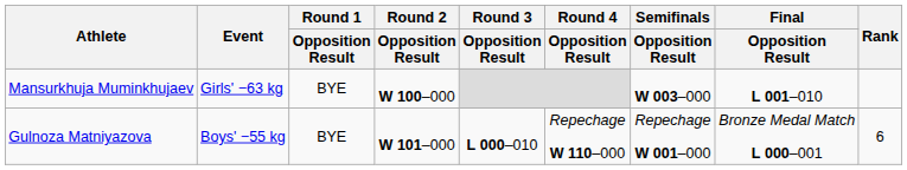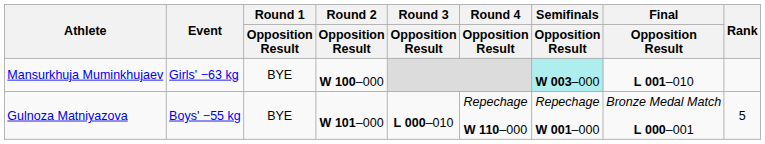 <table class="wikitable" border="1" style="font-size:90%">
 <tr>
 <th rowspan=2>Athlete</th>
 <th rowspan=2>Event</th>
 <th>Round 1</th>
 <th>Round 2</th>
 <th>Round 3</th>
 <th>Round 4</th>
 <th>Semifinals</th>
 <th>Final</th>
 <th rowspan=2>Rank</th>
 </tr>
 <tr>
 <th>Opposition<br>Result</th>
 <th>Opposition<br>Result</th>
 <th>Opposition<br>Result</th>
 <th>Opposition<br>Result</th>
 <th>Opposition<br>Result</th>
 <th>Opposition<br>Result</th>
 </tr>
 <tr>
 <td><a href='#'>Mansurkhuja Muminkhujaev</a></td>
 <td><a href='#'>Girls' −63 kg</a></td>
 <td align=center>BYE</td>
 <td align=center> <br> <strong>W</strong> <strong>100</strong>–000</td>
 <td bgcolor=#DCDCDC colspan=2></td>
-<td align=center> <br> <strong>W</strong> <strong>003</strong>–000</td>
+<td align=center style="background: paleturquoise;"> <br> <strong>W</strong> <strong>003</strong>–000</td>
 <td align=center> <br> <strong>L</strong> <strong>001</strong>–010</td>
 <td align=center></td>
 </tr>
 <tr>
 <td><a href='#'>Gulnoza Matniyazova</a></td>
 <td><a href='#'>Boys' −55 kg</a></td>
 <td align=center>BYE</td>
 <td align=center> <br> <strong>W</strong> <strong>101</strong>–000</td>
 <td align=center> <br> <strong>L</strong> <strong>000</strong>–010</td>
 <td align=center><em>Repechage</em><br> <br> <strong>W</strong> <strong>110</strong>–000</td>
 <td align=center><em>Repechage</em><br> <br> <strong>W</strong> <strong>001</strong>–000</td>
 <td align=center><em>Bronze Medal Match</em><br> <br> <strong>L</strong> <strong>000</strong>–001</td>
-<td align=center>6</td>
+<td align=center>5</td>
 </tr>
 </table>
